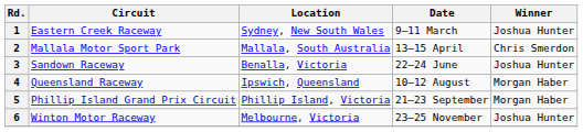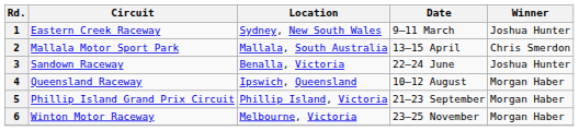 <table class="wikitable" style="font-size: 90%">
 <tr>
 <th>Rd.</th>
 <th>Circuit</th>
 <th>Location</th>
 <th>Date</th>
 <th>Winner</th>
 </tr>
 <tr>
 <th>1</th>
 <td><a href='#'>Eastern Creek Raceway</a></td>
 <td><a href='#'>Sydney</a>, <a href='#'>New South Wales</a></td>
 <td>9–11 March</td>
 <td>Joshua Hunter</td>
 </tr>
 <tr>
 <th>2</th>
 <td><a href='#'>Mallala Motor Sport Park</a></td>
 <td><a href='#'>Mallala</a>, <a href='#'>South Australia</a></td>
 <td>13–15 April</td>
 <td>Chris Smerdon</td>
 </tr>
 <tr>
 <th>3</th>
 <td><a href='#'>Sandown Raceway</a></td>
 <td><a href='#'>Benalla</a>, <a href='#'>Victoria</a></td>
 <td>22–24 June</td>
 <td>Joshua Hunter</td>
 </tr>
 <tr>
 <th>4</th>
 <td><a href='#'>Queensland Raceway</a></td>
 <td><a href='#'>Ipswich</a>, <a href='#'>Queensland</a></td>
 <td>10–12 August</td>
 <td>Morgan Haber</td>
 </tr>
 <tr>
 <th>5</th>
 <td><a href='#'>Phillip Island Grand Prix Circuit</a></td>
 <td><a href='#'>Phillip Island</a>, <a href='#'>Victoria</a></td>
 <td>21–23 September</td>
 <td>Morgan Haber</td>
 </tr>
 <tr>
 <th>6</th>
 <td><a href='#'>Winton Motor Raceway</a></td>
 <td><a href='#'>Melbourne</a>, <a href='#'>Victoria</a></td>
 <td>23–25 November</td>
-<td>Joshua Hunter</td>
+<td>Morgan Haber</td>
 </tr>
 <tr>
 </tr>
 </table>
